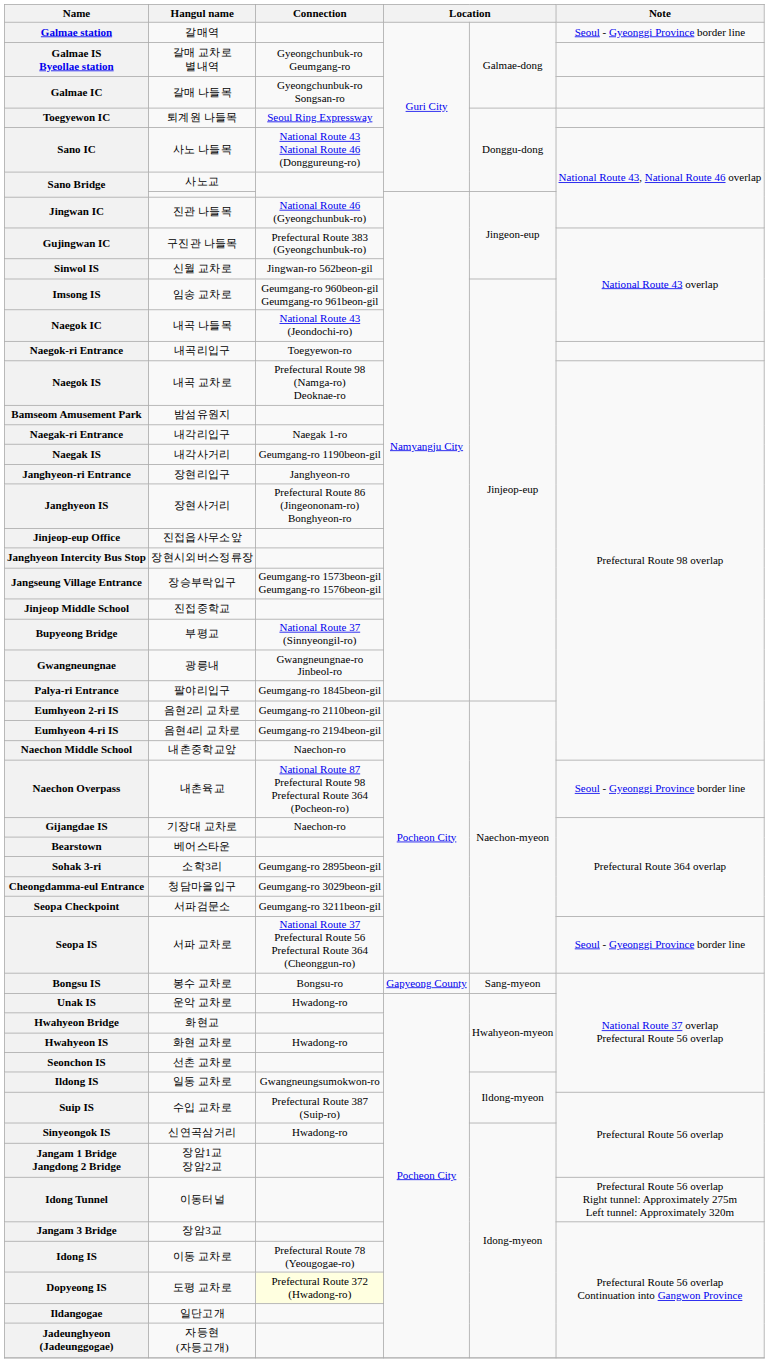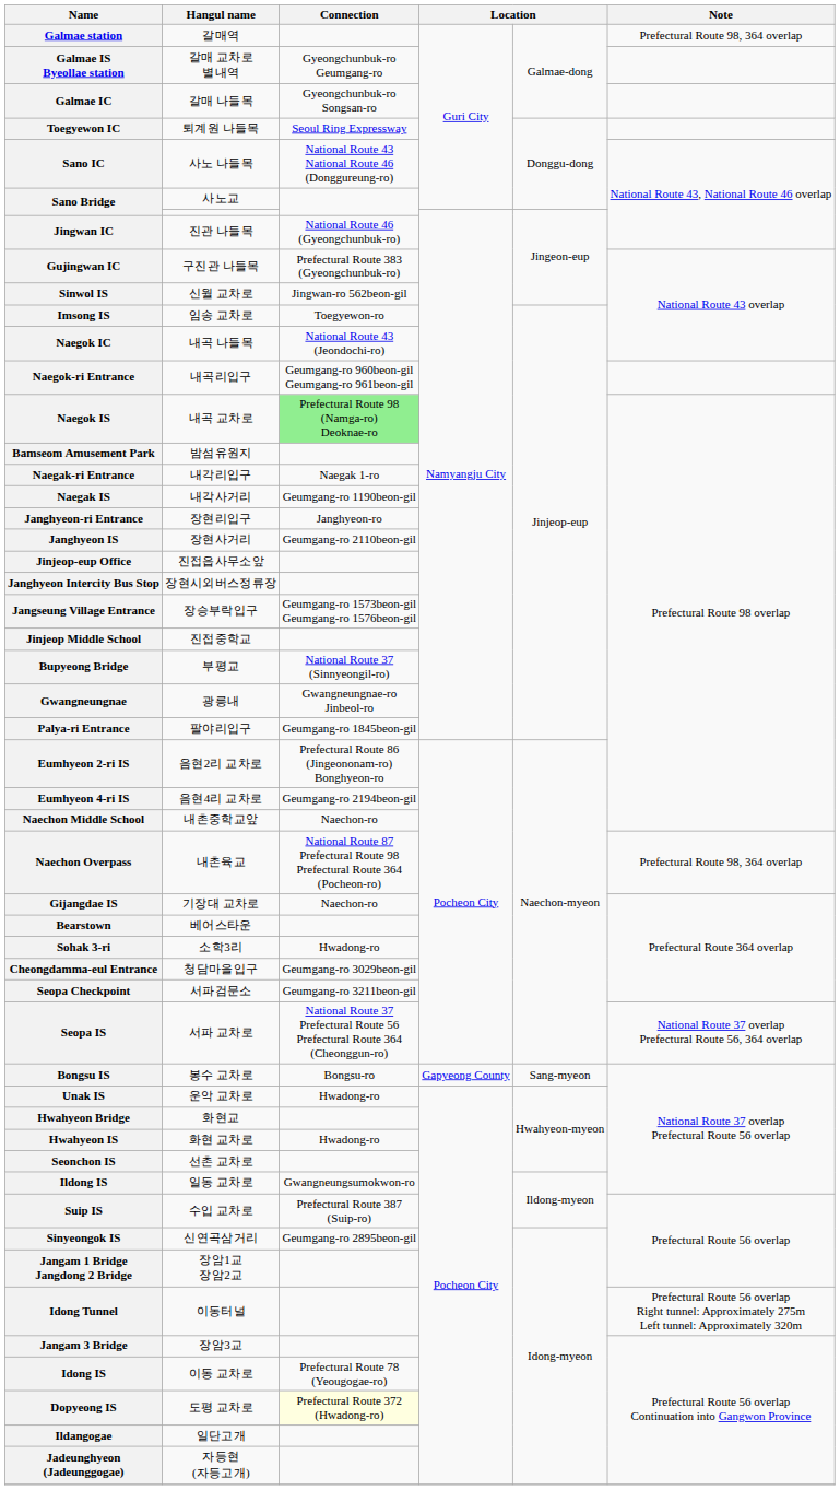 <table class="wikitable" style="font-size: 85%; text-align: center;">
 <tr>
 <th>Name </th>
 <th>Hangul name</th>
 <th>Connection</th>
 <th colspan="2">Location</th>
 <th>Note</th>
 </tr>
 <tr>
 <th><a href='#'>Galmae station</a></th>
 <td>갈매역</td>
 <td></td>
 <td rowspan=6><a href='#'>Guri City</a></td>
 <td rowspan=3>Galmae-dong</td>
-<td><a href='#'>Seoul</a> - <a href='#'>Gyeonggi Province</a> border line</td>
+<td>Prefectural Route 98, 364 overlap</td>
 </tr>
 <tr>
 <th>Galmae IS<br><a href='#'>Byeollae station</a></th>
 <td>갈매 교차로<br>별내역</td>
 <td>Gyeongchunbuk-ro<br>Geumgang-ro</td>
 <td></td>
 </tr>
 <tr>
 <th>Galmae IC</th>
 <td>갈매 나들목</td>
 <td>Gyeongchunbuk-ro<br>Songsan-ro</td>
 <td></td>
 </tr>
 <tr>
 <th>Toegyewon IC</th>
 <td>퇴계원 나들목</td>
 <td><a href='#'>Seoul Ring Expressway</a></td>
 <td rowspan=3>Donggu-dong</td>
 <td></td>
 </tr>
 <tr>
 <th>Sano IC</th>
 <td>사노 나들목</td>
 <td><a href='#'>National Route 43</a><br><a href='#'>National Route 46</a><br>(Donggureung-ro)</td>
 <td rowspan=4><a href='#'>National Route 43</a>, <a href='#'>National Route 46</a> overlap</td>
 </tr>
 <tr>
 <th rowspan=2>Sano Bridge</th>
 <td>사노교</td>
 <td rowspan=2></td>
 </tr>
 <tr>
 <td></td>
 <td rowspan=20><a href='#'>Namyangju City</a></td>
 <td rowspan=4>Jingeon-eup</td>
 </tr>
 <tr>
 <th>Jingwan IC</th>
 <td>진관 나들목</td>
 <td><a href='#'>National Route 46</a><br>(Gyeongchunbuk-ro)</td>
 </tr>
 <tr>
 <th>Gujingwan IC</th>
 <td>구진관 나들목</td>
 <td>Prefectural Route 383<br>(Gyeongchunbuk-ro)</td>
 <td rowspan=4><a href='#'>National Route 43</a> overlap</td>
 </tr>
 <tr>
 <th>Sinwol IS</th>
 <td>신월 교차로</td>
 <td>Jingwan-ro 562beon-gil</td>
 </tr>
 <tr>
 <th>Imsong IS</th>
 <td>임송 교차로</td>
-<td>Geumgang-ro 960beon-gil<br>Geumgang-ro 961beon-gil</td>
+<td>Toegyewon-ro</td>
 <td rowspan=16>Jinjeop-eup</td>
 </tr>
 <tr>
 <th>Naegok IC</th>
 <td>내곡 나들목</td>
 <td><a href='#'>National Route 43</a><br>(Jeondochi-ro)</td>
 </tr>
 <tr>
 <th>Naegok-ri Entrance</th>
 <td>내곡리입구</td>
-<td>Toegyewon-ro</td>
+<td>Geumgang-ro 960beon-gil<br>Geumgang-ro 961beon-gil</td>
 <td></td>
 </tr>
 <tr>
 <th>Naegok IS</th>
 <td>내곡 교차로</td>
-<td>Prefectural Route 98<br>(Namga-ro)<br>Deoknae-ro</td>
+<td style="background: lightgreen;">Prefectural Route 98<br>(Namga-ro)<br>Deoknae-ro</td>
 <td rowspan=16>Prefectural Route 98 overlap</td>
 </tr>
 <tr>
 <th>Bamseom Amusement Park</th>
 <td>밤섬유원지</td>
 <td></td>
 </tr>
 <tr>
 <th>Naegak-ri Entrance</th>
 <td>내각리입구</td>
 <td>Naegak 1-ro</td>
 </tr>
 <tr>
 <th>Naegak IS</th>
 <td>내각사거리</td>
 <td>Geumgang-ro 1190beon-gil</td>
 </tr>
 <tr>
 <th>Janghyeon-ri Entrance</th>
 <td>장현리입구</td>
 <td>Janghyeon-ro</td>
 </tr>
 <tr>
 <th>Janghyeon IS</th>
 <td>장현사거리</td>
-<td>Prefectural Route 86<br>(Jingeononam-ro)<br>Bonghyeon-ro</td>
+<td>Geumgang-ro 2110beon-gil</td>
 </tr>
 <tr>
 <th>Jinjeop-eup Office</th>
 <td>진접읍사무소앞</td>
 <td></td>
 </tr>
 <tr>
 <th>Janghyeon Intercity Bus Stop</th>
 <td>장현시외버스정류장</td>
 <td></td>
 </tr>
 <tr>
 <th>Jangseung Village Entrance</th>
 <td>장승부락입구</td>
 <td>Geumgang-ro 1573beon-gil<br>Geumgang-ro 1576beon-gil</td>
 </tr>
 <tr>
 <th>Jinjeop Middle School</th>
 <td>진접중학교</td>
 <td></td>
 </tr>
 <tr>
 <th>Bupyeong Bridge</th>
 <td>부평교</td>
 <td><a href='#'>National Route 37</a><br>(Sinnyeongil-ro)</td>
 </tr>
 <tr>
 <th>Gwangneungnae</th>
 <td>광릉내</td>
 <td>Gwangneungnae-ro<br>Jinbeol-ro</td>
 </tr>
 <tr>
 <th>Palya-ri Entrance</th>
 <td>팔야리입구</td>
 <td>Geumgang-ro 1845beon-gil</td>
 </tr>
 <tr>
 <th>Eumhyeon 2-ri IS</th>
 <td>음현2리 교차로</td>
-<td>Geumgang-ro 2110beon-gil</td>
+<td>Prefectural Route 86<br>(Jingeononam-ro)<br>Bonghyeon-ro</td>
 <td rowspan=10><a href='#'>Pocheon City</a></td>
 <td rowspan=10>Naechon-myeon</td>
 </tr>
 <tr>
 <th>Eumhyeon 4-ri IS</th>
 <td>음현4리 교차로</td>
 <td>Geumgang-ro 2194beon-gil</td>
 </tr>
 <tr>
 <th>Naechon Middle School</th>
 <td>내촌중학교앞</td>
 <td>Naechon-ro</td>
 </tr>
 <tr>
 <th>Naechon Overpass</th>
 <td>내촌육교</td>
 <td><a href='#'>National Route 87</a><br>Prefectural Route 98<br>Prefectural Route 364<br>(Pocheon-ro)</td>
-<td><a href='#'>Seoul</a> - <a href='#'>Gyeonggi Province</a> border line</td>
+<td>Prefectural Route 98, 364 overlap</td>
 </tr>
 <tr>
 <th>Gijangdae IS</th>
 <td>기장대 교차로</td>
 <td>Naechon-ro</td>
 <td rowspan=5>Prefectural Route 364 overlap</td>
 </tr>
 <tr>
 <th>Bearstown</th>
 <td>베어스타운</td>
 <td></td>
 </tr>
 <tr>
 <th>Sohak 3-ri</th>
 <td>소학3리</td>
-<td>Geumgang-ro 2895beon-gil</td>
+<td>Hwadong-ro</td>
 </tr>
 <tr>
 <th>Cheongdamma-eul Entrance</th>
 <td>청담마을입구</td>
 <td>Geumgang-ro 3029beon-gil</td>
 </tr>
 <tr>
 <th>Seopa Checkpoint</th>
 <td>서파검문소</td>
 <td>Geumgang-ro 3211beon-gil</td>
 </tr>
 <tr>
 <th>Seopa IS</th>
 <td>서파 교차로</td>
 <td><a href='#'>National Route 37</a><br>Prefectural Route 56<br>Prefectural Route 364<br>(Cheonggun-ro)</td>
-<td><a href='#'>Seoul</a> - <a href='#'>Gyeonggi Province</a> border line</td>
+<td><a href='#'>National Route 37</a> overlap<br>Prefectural Route 56, 364 overlap</td>
 </tr>
 <tr>
 <th>Bongsu IS</th>
 <td>봉수 교차로</td>
 <td>Bongsu-ro</td>
 <td><a href='#'>Gapyeong County</a></td>
 <td>Sang-myeon</td>
 <td rowspan=6><a href='#'>National Route 37</a> overlap<br>Prefectural Route 56 overlap</td>
 </tr>
 <tr>
 <th>Unak IS</th>
 <td>운악 교차로</td>
 <td>Hwadong-ro</td>
 <td rowspan=14><a href='#'>Pocheon City</a></td>
 <td rowspan=4>Hwahyeon-myeon</td>
 </tr>
 <tr>
 <th>Hwahyeon Bridge</th>
 <td>화현교</td>
 <td></td>
 </tr>
 <tr>
 <th>Hwahyeon IS</th>
 <td>화현 교차로</td>
 <td>Hwadong-ro</td>
 </tr>
 <tr>
 <th>Seonchon IS</th>
 <td>선촌 교차로</td>
 <td></td>
 </tr>
 <tr>
 <th>Ildong IS</th>
 <td>일동 교차로</td>
 <td>Gwangneungsumokwon-ro</td>
 <td rowspan=2>Ildong-myeon</td>
 </tr>
 <tr>
 <th>Suip IS</th>
 <td>수입 교차로</td>
 <td>Prefectural Route 387<br>(Suip-ro)</td>
 <td rowspan=3>Prefectural Route 56 overlap</td>
 </tr>
 <tr>
 <th>Sinyeongok IS</th>
 <td>신연곡삼거리</td>
-<td>Hwadong-ro</td>
+<td>Geumgang-ro 2895beon-gil</td>
 <td rowspan=8>Idong-myeon</td>
 </tr>
 <tr>
 <th>Jangam 1 Bridge<br>Jangdong 2 Bridge</th>
 <td>장암1교<br>장암2교</td>
 <td></td>
 </tr>
 <tr>
 <th>Idong Tunnel</th>
 <td>이동터널</td>
 <td></td>
 <td>Prefectural Route 56 overlap<br>Right tunnel: Approximately 275m<br>Left tunnel: Approximately 320m</td>
 </tr>
 <tr>
 <th>Jangam 3 Bridge</th>
 <td>장암3교</td>
 <td></td>
 <td rowspan=5>Prefectural Route 56 overlap<br>Continuation into <a href='#'>Gangwon Province</a></td>
 </tr>
 <tr>
 <th>Idong IS</th>
 <td>이동 교차로</td>
 <td>Prefectural Route 78<br>(Yeougogae-ro)</td>
 </tr>
 <tr>
 <th>Dopyeong IS</th>
 <td>도평 교차로</td>
 <td style="background: lightyellow;">Prefectural Route 372<br>(Hwadong-ro)</td>
 </tr>
 <tr>
 <th>Ildangogae</th>
 <td>일단고개</td>
 <td></td>
 </tr>
 <tr>
 <th>Jadeunghyeon<br>(Jadeunggogae)</th>
 <td>자등현<br>(자등고개)</td>
 <td></td>
 </tr>
 <tr>
 </tr>
 </table>
